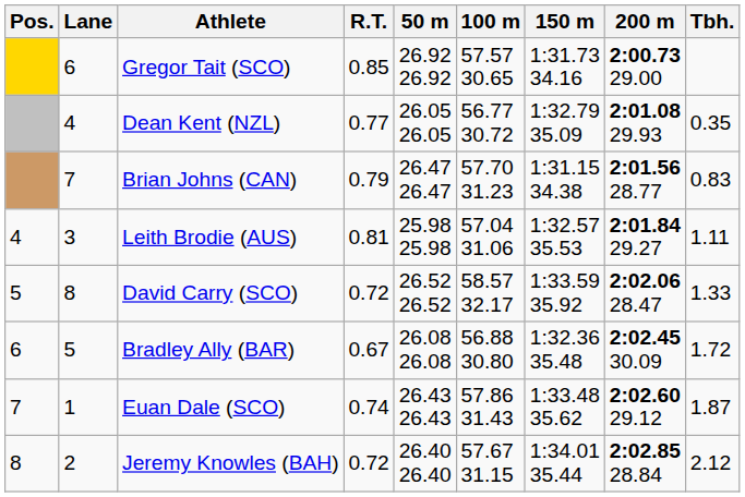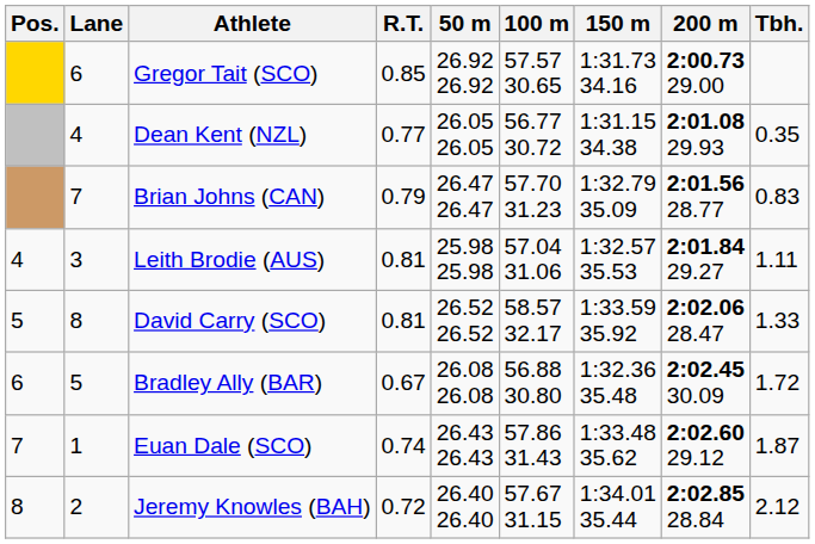 <table class="wikitable">
 <tr>
 <th>Pos.</th>
 <th>Lane</th>
 <th>Athlete</th>
 <th>R.T.</th>
 <th>50 m</th>
 <th>100 m</th>
 <th>150 m</th>
 <th>200 m</th>
 <th>Tbh.</th>
 </tr>
 <tr>
 <td style="text-align:center;background-color:gold;"></td>
 <td>6</td>
 <td> <a href='#'>Gregor Tait</a> (<a href='#'>SCO</a>)</td>
 <td>0.85</td>
 <td>26.92<br>26.92</td>
 <td>57.57<br>30.65</td>
 <td>1:31.73<br>34.16</td>
 <td><strong>2:00.73</strong><br>29.00</td>
 <td> </td>
 </tr>
 <tr>
 <td style="text-align:center;background-color:silver;"></td>
 <td>4</td>
 <td> <a href='#'>Dean Kent</a> (<a href='#'>NZL</a>)</td>
 <td>0.77</td>
 <td>26.05<br>26.05</td>
 <td>56.77<br>30.72</td>
-<td>1:32.79<br>35.09</td>
+<td>1:31.15<br>34.38</td>
 <td><strong>2:01.08</strong><br>29.93</td>
 <td>0.35</td>
 </tr>
 <tr>
 <td style="text-align:center;background-color:#cc9966;"></td>
 <td>7</td>
 <td> <a href='#'>Brian Johns</a> (<a href='#'>CAN</a>)</td>
 <td>0.79</td>
 <td>26.47<br>26.47</td>
 <td>57.70<br>31.23</td>
-<td>1:31.15<br>34.38</td>
+<td>1:32.79<br>35.09</td>
 <td><strong>2:01.56</strong><br>28.77</td>
 <td>0.83</td>
 </tr>
 <tr>
 <td>4</td>
 <td>3</td>
 <td> <a href='#'>Leith Brodie</a> (<a href='#'>AUS</a>)</td>
 <td>0.81</td>
 <td>25.98<br>25.98</td>
 <td>57.04<br>31.06</td>
 <td>1:32.57<br>35.53</td>
 <td><strong>2:01.84</strong><br>29.27</td>
 <td>1.11</td>
 </tr>
 <tr>
 <td>5</td>
 <td>8</td>
 <td> <a href='#'>David Carry</a> (<a href='#'>SCO</a>)</td>
-<td>0.72</td>
+<td>0.81</td>
 <td>26.52<br>26.52</td>
 <td>58.57<br>32.17</td>
 <td>1:33.59<br>35.92</td>
 <td><strong>2:02.06</strong><br>28.47</td>
 <td>1.33</td>
 </tr>
 <tr>
 <td>6</td>
 <td>5</td>
 <td> <a href='#'>Bradley Ally</a> (<a href='#'>BAR</a>)</td>
 <td>0.67</td>
 <td>26.08<br>26.08</td>
 <td>56.88<br>30.80</td>
 <td>1:32.36<br>35.48</td>
 <td><strong>2:02.45</strong><br>30.09</td>
 <td>1.72</td>
 </tr>
 <tr>
 <td>7</td>
 <td>1</td>
 <td> <a href='#'>Euan Dale</a> (<a href='#'>SCO</a>)</td>
 <td>0.74</td>
 <td>26.43<br>26.43</td>
 <td>57.86<br>31.43</td>
 <td>1:33.48<br>35.62</td>
 <td><strong>2:02.60</strong><br>29.12</td>
 <td>1.87</td>
 </tr>
 <tr>
 <td>8</td>
 <td>2</td>
 <td> <a href='#'>Jeremy Knowles</a> (<a href='#'>BAH</a>)</td>
 <td>0.72</td>
 <td>26.40<br>26.40</td>
 <td>57.67<br>31.15</td>
 <td>1:34.01<br>35.44</td>
 <td><strong>2:02.85</strong><br>28.84</td>
 <td>2.12</td>
 </tr>
 </table>
